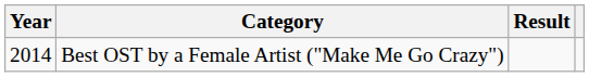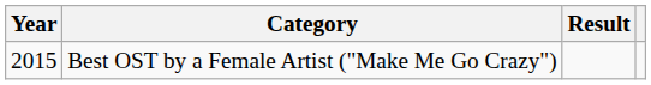 <table class="wikitable">
 <tr>
 <th>Year</th>
 <th>Category</th>
 <th>Result</th>
 <th></th>
 </tr>
 <tr>
-<td>2014</td>
+<td>2015</td>
 <td>Best OST by a Female Artist ("Make Me Go Crazy")</td>
 <td></td>
 <td></td>
 </tr>
 </table>
